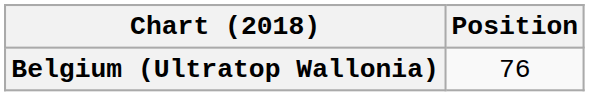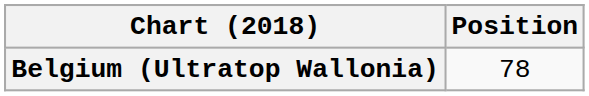 <table class="wikitable plainrowheaders" style="text-align:center;">
 <tr>
 <th>Chart (2018)</th>
 <th>Position</th>
 </tr>
 <tr>
 <th scope="row">Belgium (Ultratop Wallonia)</th>
-<td>76</td>
+<td>78</td>
 </tr>
 </table>
